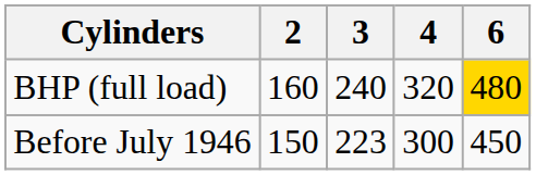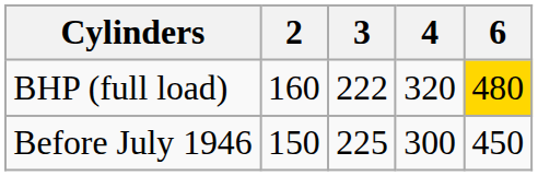 <table class="wikitable">
 <tr>
 <th>Cylinders</th>
 <th>2</th>
 <th>3</th>
 <th>4</th>
 <th>6</th>
 </tr>
 <tr>
 <td>BHP (full load)</td>
 <td>160</td>
-<td>240</td>
+<td>222</td>
 <td>320</td>
 <td style="background: gold;">480</td>
 </tr>
 <tr>
 <td>Before July 1946</td>
 <td>150</td>
-<td>223</td>
+<td>225</td>
 <td>300</td>
 <td>450</td>
 </tr>
 </table>
